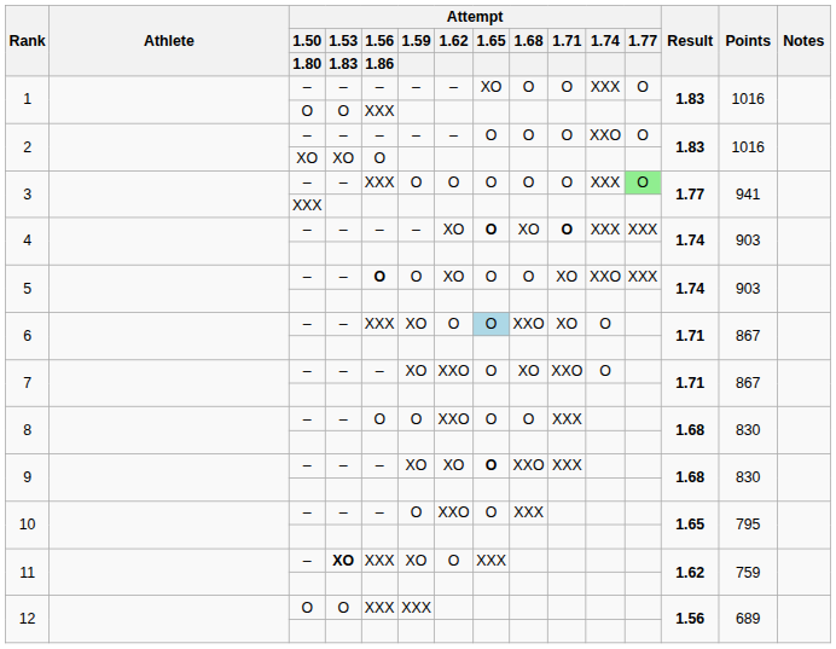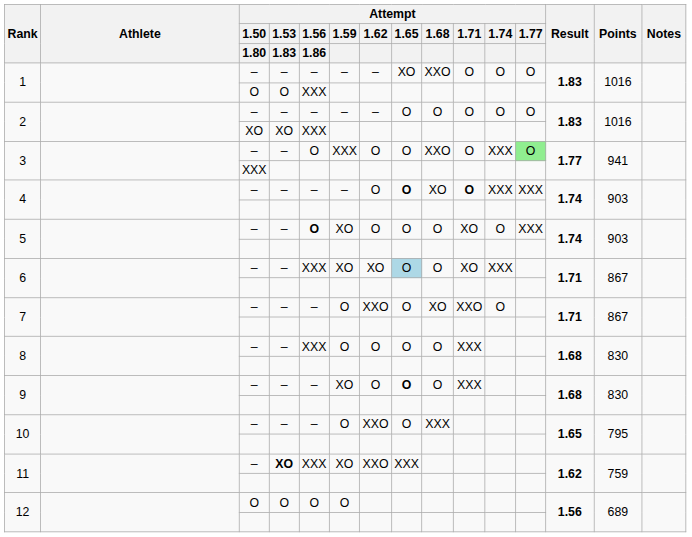 <table class="wikitable" style="text-align:center">
 <tr>
 <th rowspan=3 width=40>Rank</th>
 <th rowspan=3 width=250>Athlete</th>
 <th colspan=10>Attempt</th>
 <th rowspan=3 width=55>Result</th>
 <th rowspan=3 width=55>Points</th>
 <th rowspan=3 width=50>Notes</th>
 </tr>
 <tr>
 <th width=30>1.50</th>
 <th width=30>1.53</th>
 <th width=30>1.56</th>
 <th width=30>1.59</th>
 <th width=30>1.62</th>
 <th width=30>1.65</th>
 <th width=30>1.68</th>
 <th width=30>1.71</th>
 <th width=30>1.74</th>
 <th width=30>1.77</th>
 </tr>
 <tr>
 <th>1.80</th>
 <th>1.83</th>
 <th>1.86</th>
 <th></th>
 <th></th>
 <th></th>
 <th></th>
 <th></th>
 <th></th>
 <th></th>
 </tr>
 <tr>
 <td rowspan=2>1</td>
 <td rowspan=2 align="left"></td>
 <td>–</td>
 <td>–</td>
 <td>–</td>
 <td>–</td>
 <td>–</td>
 <td>XO</td>
+<td>XXO</td>
 <td>O</td>
 <td>O</td>
-<td>XXX</td>
 <td>O</td>
 <td rowspan=2><strong>1.83</strong></td>
 <td rowspan=2>1016</td>
 <td rowspan=2></td>
 </tr>
 <tr>
 <td>O</td>
 <td>O</td>
 <td>XXX</td>
 <td></td>
 <td></td>
 <td></td>
 <td></td>
 <td></td>
 <td></td>
 <td></td>
 </tr>
 <tr>
 <td rowspan=2>2</td>
 <td rowspan=2 align="left"></td>
 <td>–</td>
 <td>–</td>
 <td>–</td>
 <td>–</td>
 <td>–</td>
 <td>O</td>
 <td>O</td>
 <td>O</td>
-<td>XXO</td>
+<td>O</td>
 <td>O</td>
 <td rowspan=2><strong>1.83</strong></td>
 <td rowspan=2>1016</td>
 <td rowspan=2></td>
 </tr>
 <tr>
 <td>XO</td>
 <td>XO</td>
-<td>O</td>
+<td>XXX</td>
 <td></td>
 <td></td>
 <td></td>
 <td></td>
 <td></td>
 <td></td>
 <td></td>
 </tr>
 <tr>
 <td rowspan=2>3</td>
 <td rowspan=2 align="left"></td>
 <td>–</td>
 <td>–</td>
+<td>O</td>
 <td>XXX</td>
 <td>O</td>
 <td>O</td>
-<td>O</td>
-<td>O</td>
+<td>XXO</td>
 <td>O</td>
 <td>XXX</td>
 <td style="background: lightgreen;">O</td>
 <td rowspan=2><strong>1.77</strong></td>
 <td rowspan=2>941</td>
 <td rowspan=2></td>
 </tr>
 <tr>
 <td>XXX</td>
 <td></td>
 <td></td>
 <td></td>
 <td></td>
 <td></td>
 <td></td>
 <td></td>
 <td></td>
 <td></td>
 </tr>
 <tr>
 <td rowspan=2>4</td>
 <td rowspan=2 align="left"></td>
 <td>–</td>
 <td>–</td>
 <td>–</td>
 <td>–</td>
-<td>XO</td>
+<td>O</td>
 <td><strong>O</strong></td>
 <td>XO</td>
 <td><strong>O</strong></td>
 <td>XXX</td>
 <td>XXX</td>
 <td rowspan=2><strong>1.74</strong></td>
 <td rowspan=2>903</td>
 <td rowspan=2></td>
 </tr>
 <tr>
 <td> </td>
 <td></td>
 <td></td>
 <td></td>
 <td></td>
 <td></td>
 <td></td>
 <td></td>
 <td></td>
 <td></td>
 </tr>
 <tr>
 <td rowspan=2>5</td>
 <td rowspan=2 align="left"></td>
 <td>–</td>
 <td>–</td>
 <td><strong>O</strong></td>
+<td>XO</td>
+<td>O</td>
+<td>O</td>
 <td>O</td>
 <td>XO</td>
 <td>O</td>
-<td>O</td>
-<td>XO</td>
-<td>XXO</td>
 <td>XXX</td>
 <td rowspan=2><strong>1.74</strong></td>
 <td rowspan=2>903</td>
 <td rowspan=2></td>
 </tr>
 <tr>
 <td> </td>
 <td></td>
 <td></td>
 <td></td>
 <td></td>
 <td></td>
 <td></td>
 <td></td>
 <td></td>
 <td></td>
 </tr>
 <tr>
 <td rowspan=2>6</td>
 <td rowspan=2 align="left"></td>
 <td>–</td>
 <td>–</td>
 <td>XXX</td>
 <td>XO</td>
+<td>XO</td>
+<td style="background: lightblue;">O</td>
 <td>O</td>
-<td style="background: lightblue;">O</td>
-<td>XXO</td>
 <td>XO</td>
-<td>O</td>
+<td>XXX</td>
 <td></td>
 <td rowspan=2><strong>1.71</strong></td>
 <td rowspan=2>867</td>
 <td rowspan=2></td>
 </tr>
 <tr>
 <td> </td>
 <td></td>
 <td></td>
 <td></td>
 <td></td>
 <td></td>
 <td></td>
 <td></td>
 <td></td>
 <td></td>
 </tr>
 <tr>
 <td rowspan=2>7</td>
 <td rowspan=2 align="left"></td>
 <td>–</td>
 <td>–</td>
 <td>–</td>
-<td>XO</td>
+<td>O</td>
 <td>XXO</td>
 <td>O</td>
 <td>XO</td>
 <td>XXO</td>
 <td>O</td>
 <td></td>
 <td rowspan=2><strong>1.71</strong></td>
 <td rowspan=2>867</td>
 <td rowspan=2></td>
 </tr>
 <tr>
 <td> </td>
 <td></td>
 <td></td>
 <td></td>
 <td></td>
 <td></td>
 <td></td>
 <td></td>
 <td></td>
 <td></td>
 </tr>
 <tr>
 <td rowspan=2>8</td>
 <td rowspan=2 align="left"></td>
 <td>–</td>
 <td>–</td>
+<td>XXX</td>
 <td>O</td>
 <td>O</td>
-<td>XXO</td>
 <td>O</td>
 <td>O</td>
 <td>XXX</td>
 <td></td>
 <td></td>
 <td rowspan=2><strong>1.68</strong></td>
 <td rowspan=2>830</td>
 <td rowspan=2></td>
 </tr>
 <tr>
 <td> </td>
 <td></td>
 <td></td>
 <td></td>
 <td></td>
 <td></td>
 <td></td>
 <td></td>
 <td></td>
 <td></td>
 </tr>
 <tr>
 <td rowspan=2>9</td>
 <td rowspan=2 align="left"></td>
 <td>–</td>
 <td>–</td>
 <td>–</td>
 <td>XO</td>
-<td>XO</td>
+<td>O</td>
 <td><strong>O</strong></td>
-<td>XXO</td>
+<td>O</td>
 <td>XXX</td>
 <td></td>
 <td></td>
 <td rowspan=2><strong>1.68</strong></td>
 <td rowspan=2>830</td>
 <td rowspan=2></td>
 </tr>
 <tr>
 <td> </td>
 <td></td>
 <td></td>
 <td></td>
 <td></td>
 <td></td>
 <td></td>
 <td></td>
 <td></td>
 <td></td>
 </tr>
 <tr>
 <td rowspan=2>10</td>
 <td rowspan=2 align="left"></td>
 <td>–</td>
 <td>–</td>
 <td>–</td>
 <td>O</td>
 <td>XXO</td>
 <td>O</td>
 <td>XXX</td>
 <td></td>
 <td></td>
 <td></td>
 <td rowspan=2><strong>1.65</strong></td>
 <td rowspan=2>795</td>
 <td rowspan=2></td>
 </tr>
 <tr>
 <td> </td>
 <td></td>
 <td></td>
 <td></td>
 <td></td>
 <td></td>
 <td></td>
 <td></td>
 <td></td>
 <td></td>
 </tr>
 <tr>
 <td rowspan=2>11</td>
 <td rowspan=2 align="left"></td>
 <td>–</td>
 <td><strong>XO</strong></td>
 <td>XXX</td>
 <td>XO</td>
-<td>O</td>
+<td>XXO</td>
 <td>XXX</td>
 <td></td>
 <td></td>
 <td></td>
 <td></td>
 <td rowspan=2><strong>1.62</strong></td>
 <td rowspan=2>759</td>
 <td rowspan=2></td>
 </tr>
 <tr>
 <td> </td>
 <td></td>
 <td></td>
 <td></td>
 <td></td>
 <td></td>
 <td></td>
 <td></td>
 <td></td>
 <td></td>
 </tr>
 <tr>
 <td rowspan=2>12</td>
 <td rowspan=2 align="left"></td>
 <td>O</td>
 <td>O</td>
-<td>XXX</td>
-<td>XXX</td>
+<td>O</td>
+<td>O</td>
 <td></td>
 <td></td>
 <td></td>
 <td></td>
 <td></td>
 <td></td>
 <td rowspan=2><strong>1.56</strong></td>
 <td rowspan=2>689</td>
 <td rowspan=2></td>
 </tr>
 <tr>
 <td> </td>
 <td></td>
 <td></td>
 <td></td>
 <td></td>
 <td></td>
 <td></td>
 <td></td>
 <td></td>
 <td></td>
 </tr>
 </table>
